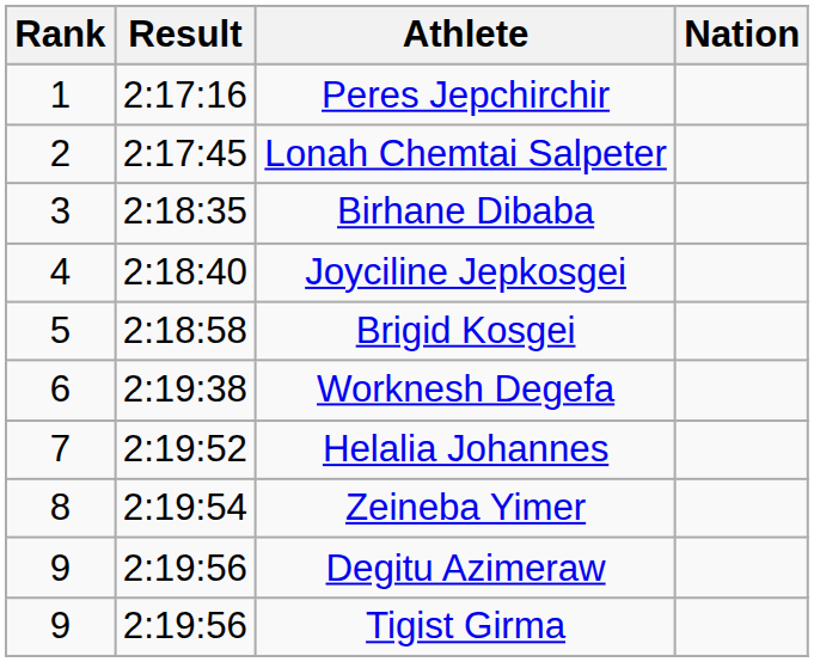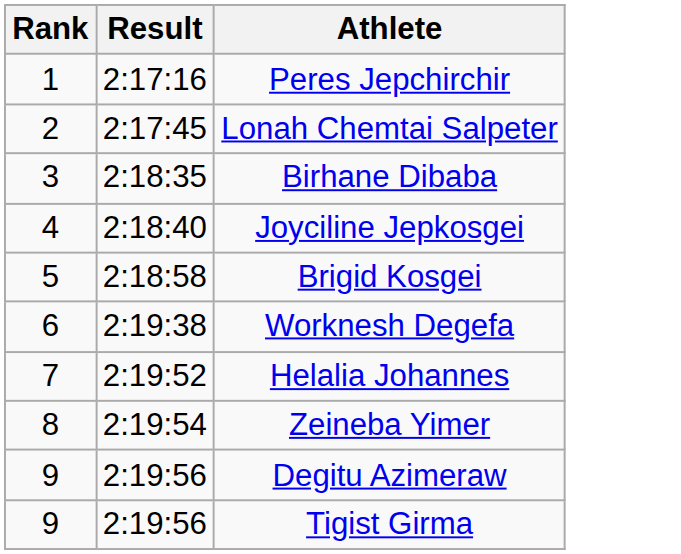 <table class="wikitable" style="text-align:center">
 <tr>
 <th>Rank</th>
 <th>Result</th>
 <th>Athlete</th>
-<th>Nation</th>
 </tr>
 <tr>
 <td>1</td>
 <td>2:17:16</td>
 <td><a href='#'>Peres Jepchirchir</a></td>
-<td align=left></td>
 </tr>
 <tr>
 <td>2</td>
 <td>2:17:45</td>
 <td><a href='#'>Lonah Chemtai Salpeter</a></td>
-<td align=left></td>
 </tr>
 <tr>
 <td>3</td>
 <td>2:18:35</td>
 <td><a href='#'>Birhane Dibaba</a></td>
-<td align=left></td>
 </tr>
 <tr>
 <td>4</td>
 <td>2:18:40</td>
 <td><a href='#'>Joyciline Jepkosgei</a></td>
-<td align=left></td>
 </tr>
 <tr>
 <td>5</td>
 <td>2:18:58</td>
 <td><a href='#'>Brigid Kosgei</a></td>
-<td align=left></td>
 </tr>
 <tr>
 <td>6</td>
 <td>2:19:38</td>
 <td><a href='#'>Worknesh Degefa</a></td>
-<td align=left></td>
 </tr>
 <tr>
 <td>7</td>
 <td>2:19:52</td>
 <td><a href='#'>Helalia Johannes</a></td>
-<td align=left></td>
 </tr>
 <tr>
 <td>8</td>
 <td>2:19:54</td>
 <td><a href='#'>Zeineba Yimer</a></td>
-<td align=left></td>
 </tr>
 <tr>
 <td>9</td>
 <td>2:19:56</td>
 <td><a href='#'>Degitu Azimeraw</a></td>
-<td align=left></td>
 </tr>
 <tr>
 <td>9</td>
 <td>2:19:56</td>
 <td><a href='#'>Tigist Girma</a></td>
-<td align=left></td>
 </tr>
 </table>
